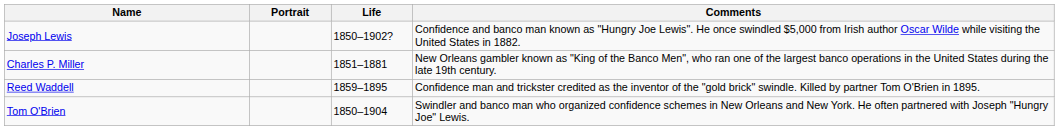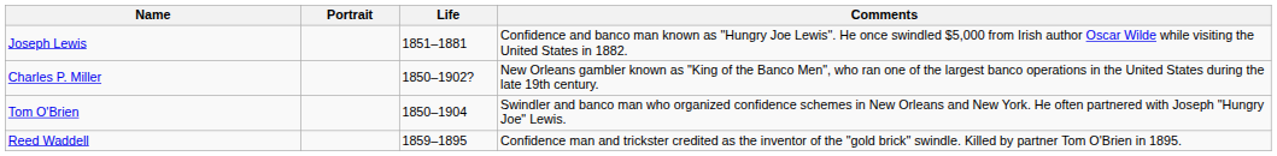 <table class=wikitable>
 <tr>
 <th width="21%">Name</th>
 <th width="7%">Portrait</th>
 <th width="7%">Life</th>
 <th width="55%">Comments</th>
 </tr>
 <tr>
 <td><a href='#'>Joseph Lewis</a></td>
 <td></td>
-<td>1850–1902?</td>
+<td>1851–1881</td>
 <td>Confidence and banco man known as "Hungry Joe Lewis". He once swindled $5,000 from Irish author <a href='#'>Oscar Wilde</a> while visiting the United States in 1882.</td>
 </tr>
 <tr>
 <td><a href='#'>Charles P. Miller</a></td>
 <td></td>
-<td>1851–1881</td>
+<td>1850–1902?</td>
 <td>New Orleans gambler known as "King of the Banco Men", who ran one of the largest banco operations in the United States during the late 19th century.</td>
+</tr>
+<tr>
+<td><a href='#'>Tom O'Brien</a></td>
+<td></td>
+<td>1850–1904</td>
+<td>Swindler and banco man who organized confidence schemes in New Orleans and New York. He often partnered with Joseph "Hungry Joe" Lewis.</td>
 </tr>
 <tr>
 <td><a href='#'>Reed Waddell</a></td>
 <td></td>
 <td>1859–1895</td>
 <td>Confidence man and trickster credited as the inventor of the "gold brick" swindle. Killed by partner Tom O'Brien in 1895.</td>
 </tr>
-<tr>
-<td><a href='#'>Tom O'Brien</a></td>
-<td></td>
-<td>1850–1904</td>
-<td>Swindler and banco man who organized confidence schemes in New Orleans and New York. He often partnered with Joseph "Hungry Joe" Lewis.</td>
-</tr>
 </table>
